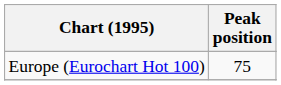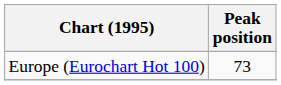 <table class="wikitable sortable">
 <tr>
 <th>Chart (1995)</th>
 <th>Peak<br>position</th>
 </tr>
 <tr>
 </tr>
 <tr>
 <td>Europe (<a href='#'>Eurochart Hot 100</a>)</td>
-<td align="center">75</td>
+<td align="center">73</td>
 </tr>
 <tr>
 </tr>
 <tr>
 </tr>
 <tr>
 </tr>
 </table>
